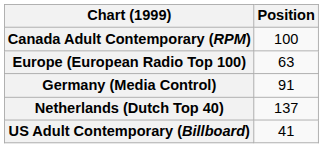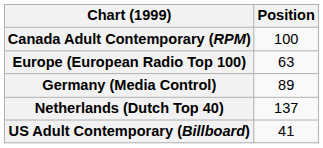 <table class="wikitable sortable plainrowheaders" style="text-align:center">
 <tr>
 <th scope="col">Chart (1999)</th>
 <th scope="col">Position</th>
 </tr>
 <tr>
 <th scope="row">Canada Adult Contemporary (<em>RPM</em>)</th>
 <td>100</td>
 </tr>
 <tr>
 <th scope="row">Europe (European Radio Top 100)</th>
 <td>63</td>
 </tr>
 <tr>
 <th scope="row">Germany (Media Control)</th>
-<td>91</td>
+<td>89</td>
 </tr>
 <tr>
 <th scope="row">Netherlands (Dutch Top 40)</th>
 <td>137</td>
 </tr>
 <tr>
 <th scope="row">US Adult Contemporary (<em>Billboard</em>)</th>
 <td>41</td>
 </tr>
 </table>
